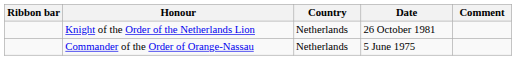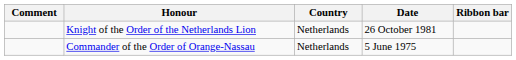 <table class="wikitable" style="width:60%;">
 <tr>
-<th style="width:80px;">Ribbon bar</th>
+<th>Comment</th>
 <th>Honour</th>
 <th>Country</th>
 <th>Date</th>
-<th>Comment</th>
+<th style="width:80px;">Ribbon bar</th>
 </tr>
 <tr>
 <td></td>
 <td><a href='#'>Knight</a> of the <a href='#'>Order of the Netherlands Lion</a></td>
 <td>Netherlands</td>
 <td>26 October 1981</td>
 <td></td>
 </tr>
 <tr>
 <td></td>
 <td><a href='#'>Commander</a> of the <a href='#'>Order of Orange-Nassau</a></td>
 <td>Netherlands</td>
 <td>5 June 1975</td>
 <td></td>
 </tr>
 </table>
